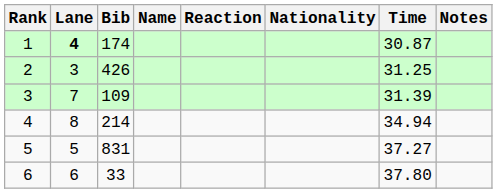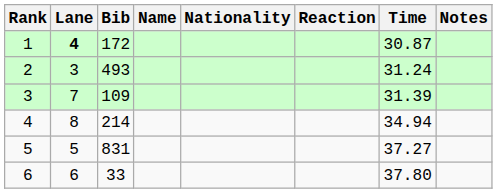 <table class="wikitable sortable" style="text-align:center">
 <tr>
 <th>Rank</th>
 <th>Lane</th>
 <th>Bib</th>
 <th>Name</th>
+<th>Nationality</th>
 <th>Reaction</th>
-<th>Nationality</th>
 <th>Time</th>
 <th>Notes</th>
 </tr>
 <tr bgcolor=ccffcc>
 <td>1</td>
 <td><strong>4</strong></td>
-<td>174</td>
+<td>172</td>
+<td align=left></td>
 <td align=left></td>
 <td></td>
-<td align=left></td>
 <td>30.87</td>
 <td><strong></strong></td>
 </tr>
 <tr bgcolor=ccffcc>
 <td>2</td>
 <td>3</td>
-<td>426</td>
+<td>493</td>
+<td align=left></td>
 <td align=left></td>
 <td></td>
-<td align=left></td>
-<td>31.25</td>
+<td>31.24</td>
 <td><strong></strong></td>
 </tr>
 <tr bgcolor=ccffcc>
 <td>3</td>
 <td>7</td>
 <td>109</td>
 <td align=left></td>
+<td align=left></td>
 <td></td>
-<td align=left></td>
 <td>31.39</td>
 <td><strong></strong></td>
 </tr>
 <tr>
 <td>4</td>
 <td>8</td>
 <td>214</td>
 <td align=left></td>
+<td align=left></td>
 <td></td>
-<td align=left></td>
 <td>34.94</td>
 <td></td>
 </tr>
 <tr>
 <td>5</td>
 <td>5</td>
 <td>831</td>
 <td align=left></td>
+<td align=left></td>
 <td></td>
-<td align=left></td>
 <td>37.27</td>
 <td></td>
 </tr>
 <tr>
 <td>6</td>
 <td>6</td>
 <td>33</td>
 <td align=left></td>
+<td align=left></td>
 <td></td>
-<td align=left></td>
 <td>37.80</td>
 <td></td>
 </tr>
 </table>
